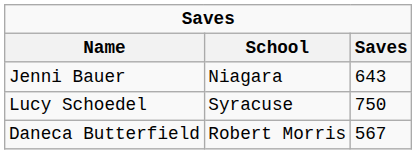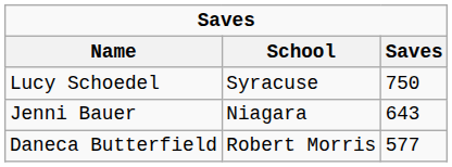 <table class="wikitable">
 <tr>
 <td colspan=3 style="text-align:center;"><strong>Saves</strong></td>
 </tr>
 <tr>
 <th>Name</th>
 <th>School</th>
 <th>Saves</th>
 </tr>
 <tr>
+<td>Lucy Schoedel</td>
+<td>Syracuse</td>
+<td>750</td>
+</tr>
+<tr>
 <td>Jenni Bauer</td>
 <td>Niagara</td>
 <td>643</td>
 </tr>
 <tr>
-<td>Lucy Schoedel</td>
-<td>Syracuse</td>
-<td>750</td>
-</tr>
-<tr>
 <td>Daneca Butterfield</td>
 <td>Robert Morris</td>
-<td>567</td>
+<td>577</td>
 </tr>
 </table>
